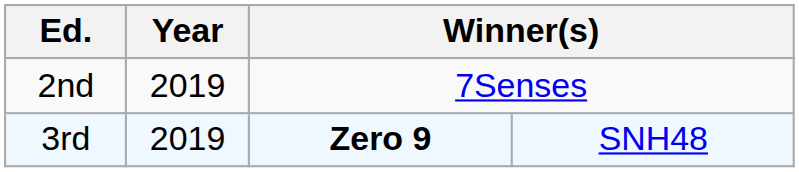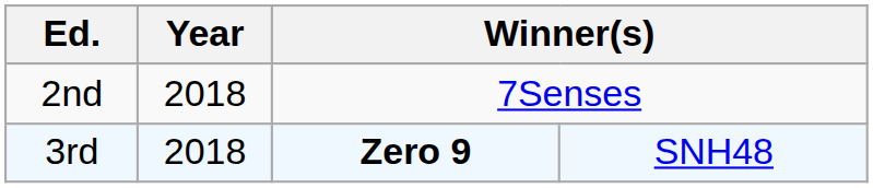 <table class="wikitable" style="text-align:center">
 <tr>
 <th width="50">Ed.</th>
 <th width="50">Year</th>
 <th colspan="2" width="250">Winner(s)</th>
 </tr>
 <tr>
 <td>2nd</td>
-<td>2019</td>
+<td>2018</td>
 <td colspan="2"><a href='#'>7Senses</a></td>
 </tr>
 <tr style="background:#f0f8ff;">
 <td>3rd</td>
-<td>2019</td>
+<td>2018</td>
 <td><strong>Zero 9</strong></td>
 <td><a href='#'>SNH48</a></td>
 </tr>
 </table>
